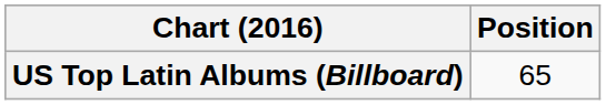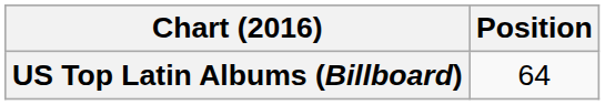 <table class="wikitable plainrowheaders" style="text-align:center">
 <tr>
 <th scope="col">Chart (2016)</th>
 <th scope="col">Position</th>
 </tr>
 <tr>
 <th scope="row">US Top Latin Albums (<em>Billboard</em>)</th>
-<td>65</td>
+<td>64</td>
 </tr>
 </table>
